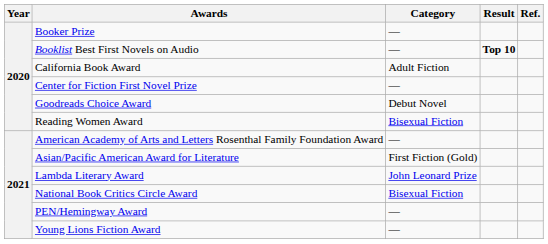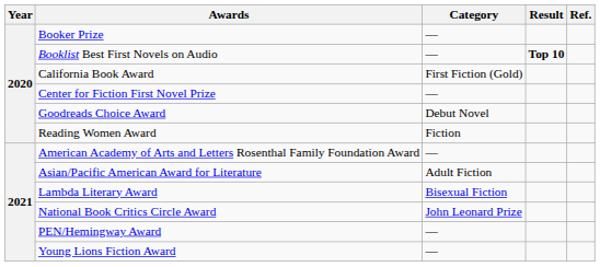 <table class="wikitable sortable">
 <tr>
 <th>Year</th>
 <th>Awards</th>
 <th>Category</th>
 <th>Result</th>
 <th>Ref.</th>
 </tr>
 <tr>
 <th rowspan="6">2020</th>
 <td><a href='#'>Booker Prize</a></td>
 <td>—</td>
 <td></td>
 <td></td>
 </tr>
 <tr>
 <td><em><a href='#'>Booklist</a></em> Best First Novels on Audio</td>
 <td>—</td>
 <td><strong>Top 10</strong></td>
 <td></td>
 </tr>
 <tr>
 <td>California Book Award</td>
-<td>Adult Fiction</td>
+<td>First Fiction (Gold)</td>
 <td></td>
 <td></td>
 </tr>
 <tr>
 <td><a href='#'>Center for Fiction First Novel Prize</a></td>
 <td>—</td>
 <td></td>
 <td></td>
 </tr>
 <tr>
 <td><a href='#'>Goodreads Choice Award</a></td>
 <td>Debut Novel</td>
 <td></td>
 <td></td>
 </tr>
 <tr>
 <td>Reading Women Award</td>
-<td><a href='#'>Bisexual Fiction</a></td>
+<td>Fiction</td>
 <td></td>
 <td></td>
 </tr>
 <tr>
 <th rowspan="6">2021</th>
 <td><a href='#'>American Academy of Arts and Letters</a> Rosenthal Family Foundation Award</td>
 <td>—</td>
 <td></td>
 <td></td>
 </tr>
 <tr>
 <td><a href='#'>Asian/Pacific American Award for Literature</a></td>
-<td>First Fiction (Gold)</td>
+<td>Adult Fiction</td>
 <td></td>
 <td></td>
 </tr>
 <tr>
 <td><a href='#'>Lambda Literary Award</a></td>
-<td><a href='#'>John Leonard Prize</a></td>
+<td><a href='#'>Bisexual Fiction</a></td>
 <td></td>
 <td></td>
 </tr>
 <tr>
 <td><a href='#'>National Book Critics Circle Award</a></td>
-<td><a href='#'>Bisexual Fiction</a></td>
+<td><a href='#'>John Leonard Prize</a></td>
 <td></td>
 <td></td>
 </tr>
 <tr>
 <td><a href='#'>PEN/Hemingway Award</a></td>
 <td>—</td>
 <td></td>
 <td></td>
 </tr>
 <tr>
 <td><a href='#'>Young Lions Fiction Award</a></td>
 <td>—</td>
 <td></td>
 <td></td>
 </tr>
 </table>
